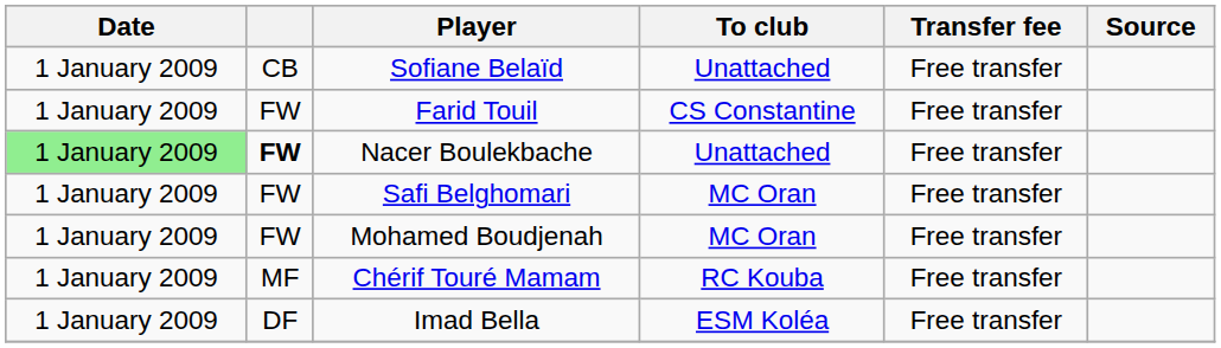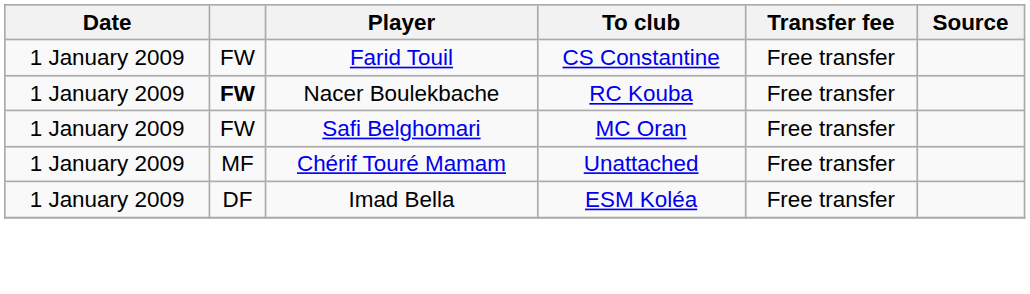 <table class="wikitable sortable" style="width:70%; text-align:center; font-size:85%; text-align:centre;">
 <tr>
 <th>Date</th>
 <th></th>
 <th>Player</th>
 <th>To club</th>
 <th>Transfer fee</th>
 <th>Source</th>
 </tr>
 <tr>
 <td>1 January 2009</td>
-<td>CB</td>
-<td> <a href='#'>Sofiane Belaïd</a></td>
-<td><a href='#'>Unattached</a></td>
-<td>Free transfer</td>
-<td></td>
-</tr>
-<tr>
-<td>1 January 2009</td>
 <td>FW</td>
 <td> <a href='#'>Farid Touil</a></td>
 <td><a href='#'>CS Constantine</a></td>
 <td>Free transfer</td>
 <td></td>
 </tr>
 <tr>
-<td style="background: lightgreen;">1 January 2009</td>
+<td>1 January 2009</td>
 <td><strong>FW</strong></td>
 <td> Nacer Boulekbache</td>
-<td><a href='#'>Unattached</a></td>
+<td><a href='#'>RC Kouba</a></td>
 <td>Free transfer</td>
 <td></td>
 </tr>
 <tr>
 <td>1 January 2009</td>
 <td>FW</td>
 <td> <a href='#'>Safi Belghomari</a></td>
 <td><a href='#'>MC Oran</a></td>
 <td>Free transfer</td>
 <td></td>
 </tr>
 <tr>
 <td>1 January 2009</td>
-<td>FW</td>
-<td> Mohamed Boudjenah</td>
-<td><a href='#'>MC Oran</a></td>
-<td>Free transfer</td>
-<td></td>
-</tr>
-<tr>
-<td>1 January 2009</td>
 <td>MF</td>
 <td> <a href='#'>Chérif Touré Mamam</a></td>
-<td><a href='#'>RC Kouba</a></td>
+<td><a href='#'>Unattached</a></td>
 <td>Free transfer</td>
 <td></td>
 </tr>
 <tr>
 <td>1 January 2009</td>
 <td>DF</td>
 <td> Imad Bella</td>
 <td><a href='#'>ESM Koléa</a></td>
 <td>Free transfer</td>
 <td></td>
 </tr>
 <tr>
 </tr>
 </table>
